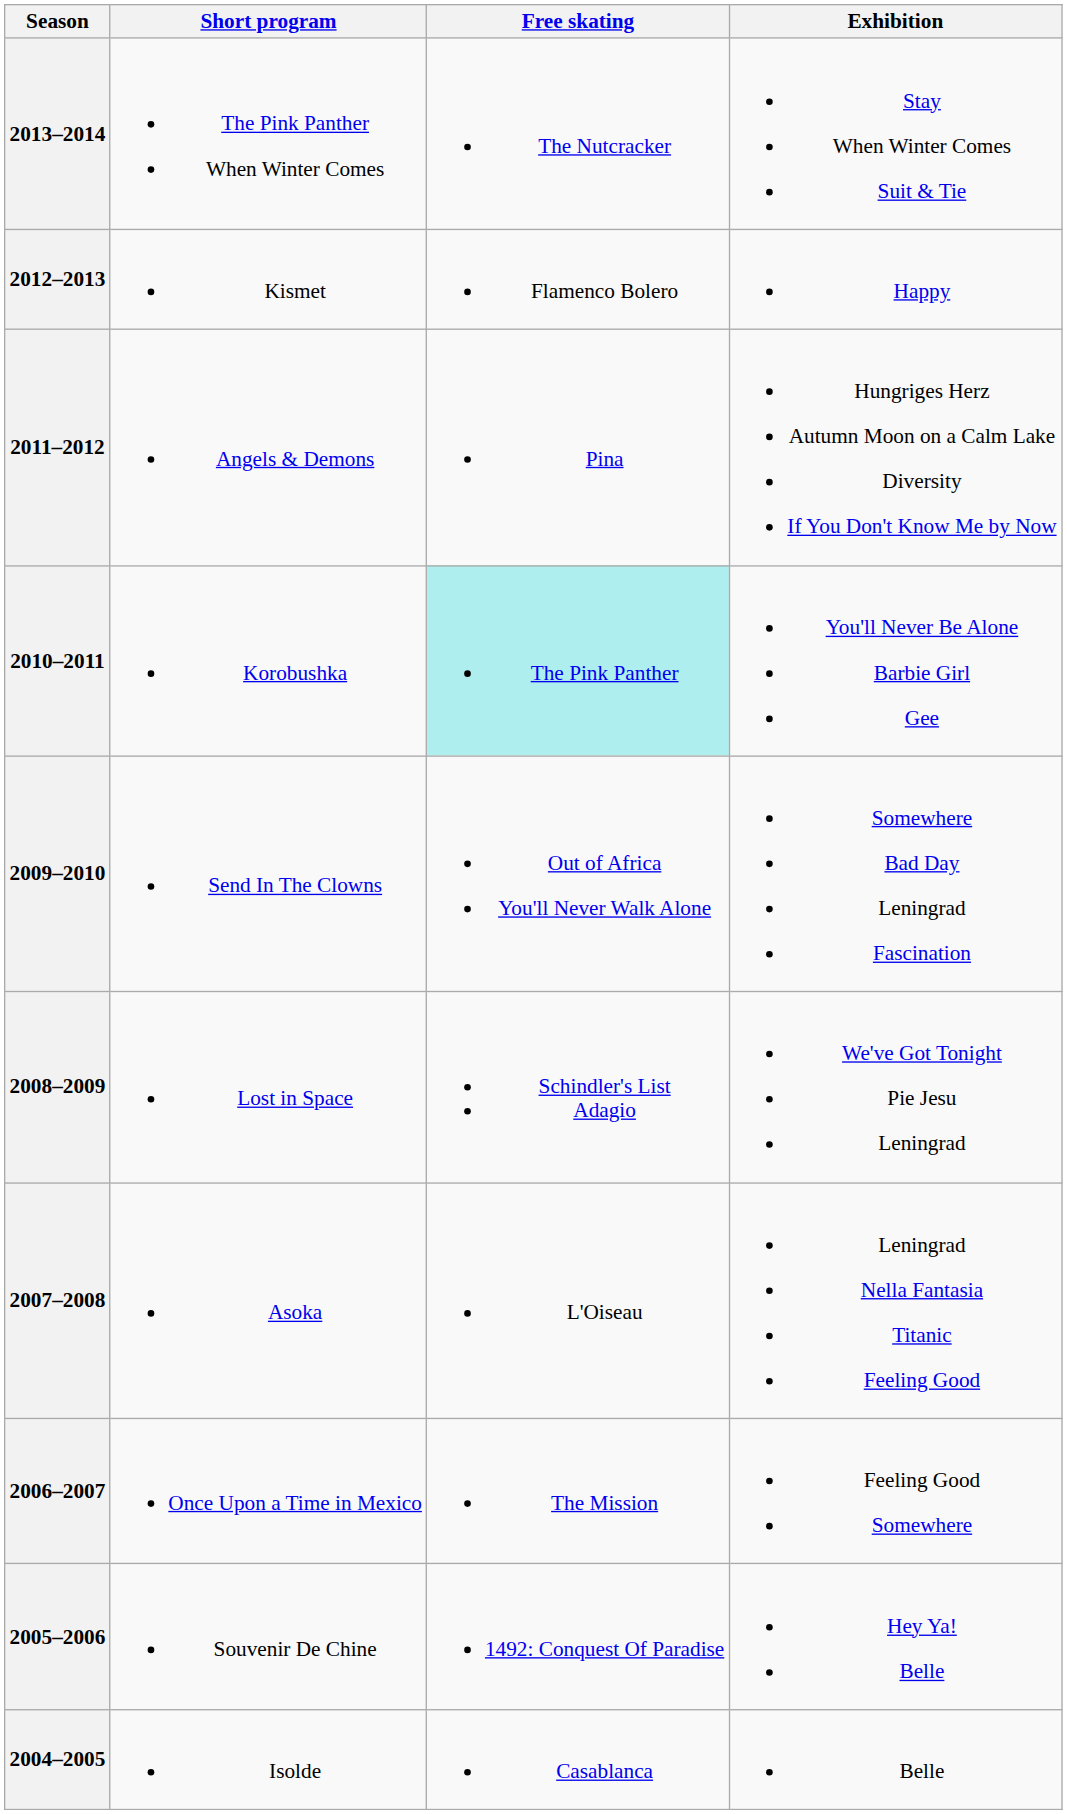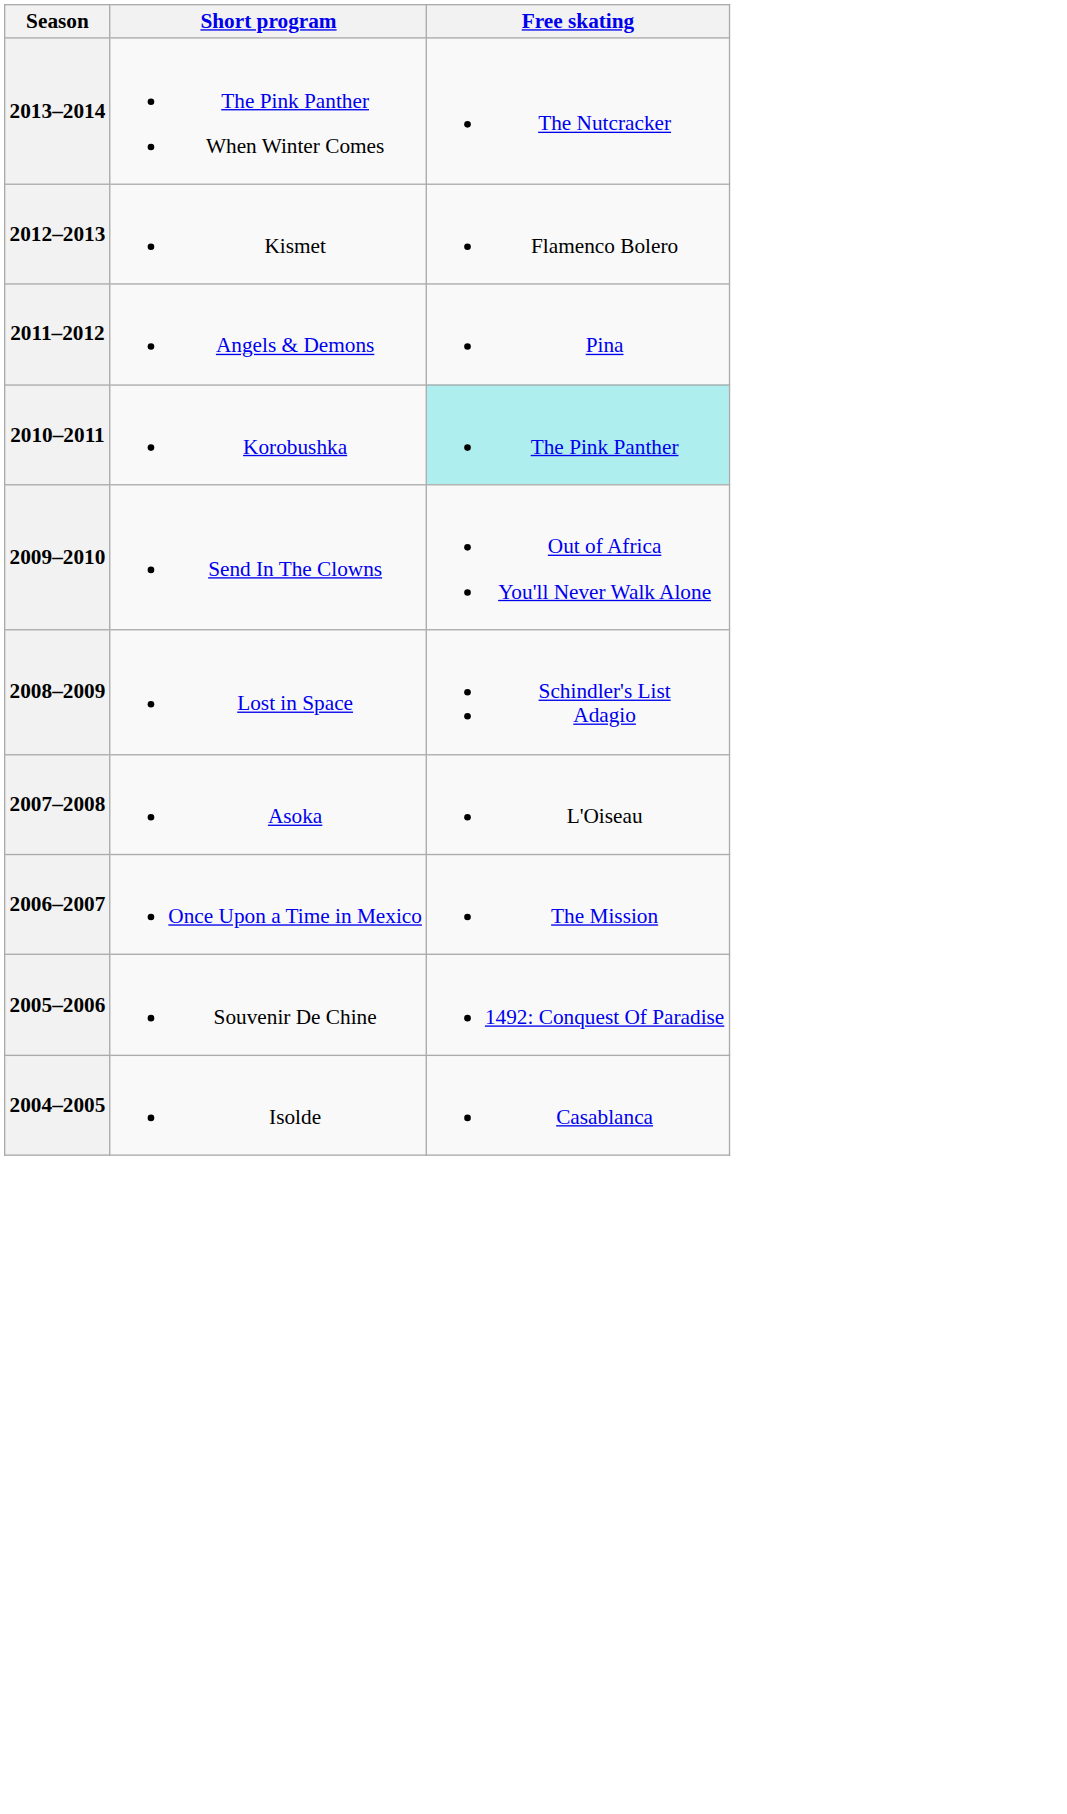 <table class="wikitable" style="text-align: center">
 <tr>
 <th>Season</th>
 <th><a href='#'>Short program</a></th>
 <th><a href='#'>Free skating</a></th>
-<th>Exhibition</th>
 </tr>
 <tr>
 <th>2013–2014 <br> </th>
 <td><br><ul><li><a href='#'>The Pink Panther</a> <br></li></ul><ul><li>When Winter Comes <br></li></ul></td>
 <td><br><ul><li><a href='#'>The Nutcracker</a>  <br></li></ul></td>
-<td><br><ul><li><a href='#'>Stay</a> <br></li></ul><ul><li>When Winter Comes <br></li></ul><ul><li><a href='#'>Suit & Tie</a> <br></li></ul></td>
 </tr>
 <tr>
 <th>2012–2013 <br> </th>
 <td><br><ul><li>Kismet <br></li></ul></td>
 <td><br><ul><li>Flamenco Bolero <br></li></ul></td>
-<td><br><ul><li><a href='#'>Happy</a> <br></li></ul></td>
 </tr>
 <tr>
 <th>2011–2012 <br> </th>
 <td><br><ul><li><a href='#'>Angels & Demons</a> <br></li></ul></td>
 <td><br><ul><li><a href='#'>Pina</a> <br></li></ul></td>
-<td><br><ul><li>Hungriges Herz <br></li></ul><ul><li>Autumn Moon on a Calm Lake <br></li></ul><ul><li>Diversity <br></li></ul><ul><li><a href='#'>If You Don't Know Me by Now</a> <br></li></ul></td>
 </tr>
 <tr>
 <th>2010–2011 <br> </th>
 <td><br><ul><li><a href='#'>Korobushka</a> <br></li></ul></td>
 <td style="background: paleturquoise;"><br><ul><li><a href='#'>The Pink Panther</a> <br></li></ul></td>
-<td><br><ul><li><a href='#'>You'll Never Be Alone</a> <br></li></ul><ul><li><a href='#'>Barbie Girl</a> <br></li></ul><ul><li><a href='#'>Gee</a> <br></li></ul></td>
 </tr>
 <tr>
 <th>2009–2010 <br> </th>
 <td><br><ul><li><a href='#'>Send In The Clowns</a> <br></li></ul></td>
 <td><br><ul><li><a href='#'>Out of Africa</a> <br></li></ul><ul><li><a href='#'>You'll Never Walk Alone</a> <br></li></ul></td>
-<td><br><ul><li><a href='#'>Somewhere</a> <br></li></ul><ul><li><a href='#'>Bad Day</a> <br></li></ul><ul><li>Leningrad <br></li></ul><ul><li><a href='#'>Fascination</a> <br></li></ul></td>
 </tr>
 <tr>
 <th>2008–2009 <br> </th>
 <td><br><ul><li><a href='#'>Lost in Space</a> <br></li></ul></td>
 <td><br><ul><li><a href='#'>Schindler's List</a> <br></li><li><a href='#'>Adagio</a> <br></li></ul></td>
-<td><br><ul><li><a href='#'>We've Got Tonight</a> <br></li></ul><ul><li>Pie Jesu <br></li></ul><ul><li>Leningrad <br></li></ul></td>
 </tr>
 <tr>
 <th>2007–2008 <br> </th>
 <td><br><ul><li><a href='#'>Asoka</a> <br></li></ul></td>
 <td><br><ul><li>L'Oiseau <br></li></ul></td>
-<td><br><ul><li>Leningrad <br></li></ul><ul><li><a href='#'>Nella Fantasia</a><br></li></ul><ul><li><a href='#'>Titanic</a><br></li></ul><ul><li><a href='#'>Feeling Good</a><br></li></ul></td>
 </tr>
 <tr>
 <th>2006–2007 <br> </th>
 <td><br><ul><li><a href='#'>Once Upon a Time in Mexico</a> <br></li></ul></td>
 <td><br><ul><li><a href='#'>The Mission</a> <br></li></ul></td>
-<td><br><ul><li>Feeling Good <br></li></ul><ul><li><a href='#'>Somewhere</a> <br></li></ul></td>
 </tr>
 <tr>
 <th>2005–2006 <br> </th>
 <td><br><ul><li>Souvenir De Chine <br></li></ul></td>
 <td><br><ul><li><a href='#'>1492: Conquest Of Paradise</a> <br></li></ul></td>
-<td><br><ul><li><a href='#'>Hey Ya!</a> <br></li></ul><ul><li><a href='#'>Belle</a> <br></li></ul></td>
 </tr>
 <tr>
 <th>2004–2005 <br> </th>
 <td><br><ul><li>Isolde <br></li></ul></td>
 <td><br><ul><li><a href='#'>Casablanca</a> <br></li></ul></td>
-<td><br><ul><li>Belle <br></li></ul></td>
 </tr>
 </table>
